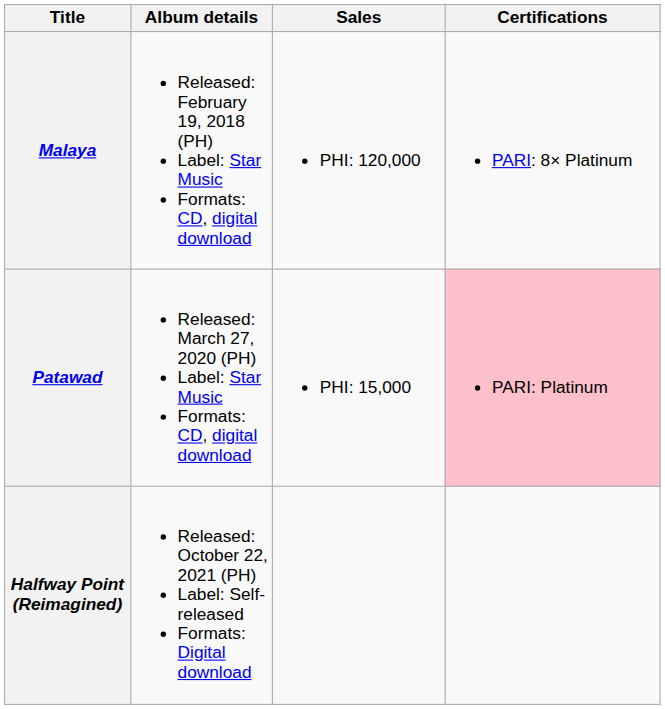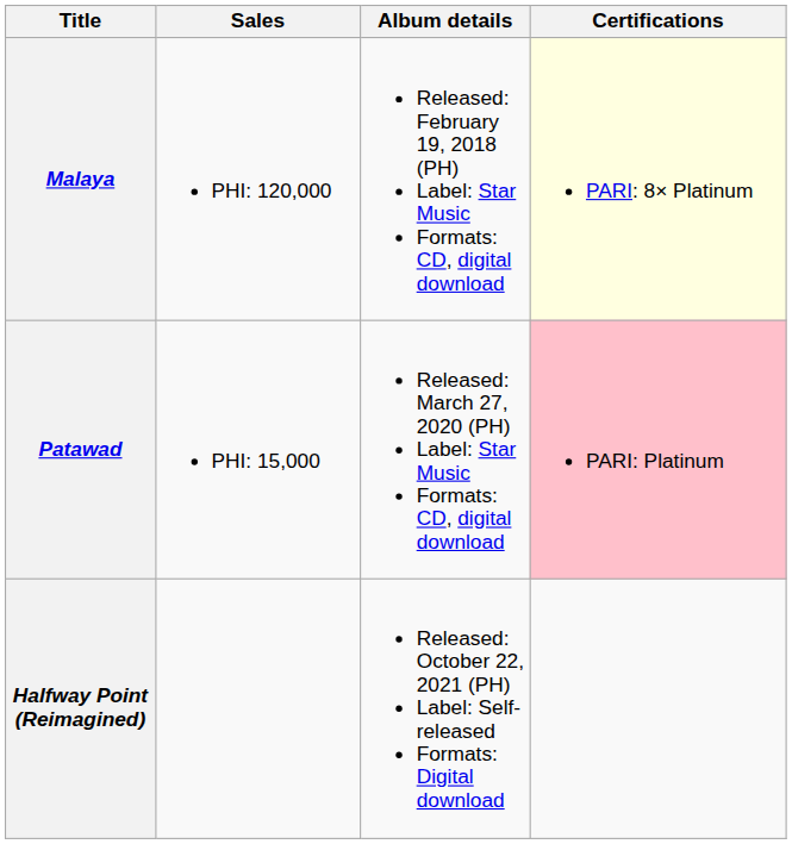 <table class="wikitable plainrowheaders">
 <tr>
 <th>Title</th>
+<th style="width:9.5em;">Sales</th>
 <th>Album details</th>
-<th style="width:9.5em;">Sales</th>
 <th style="width:12em;">Certifications</th>
 </tr>
 <tr>
 <th scope="row"><em><a href='#'>Malaya</a></em></th>
+<td><br><ul><li>PHI: 120,000</li></ul></td>
 <td><br><ul><li>Released: February 19, 2018 <span>(PH)</span></li><li>Label: <a href='#'>Star Music</a></li><li>Formats: <a href='#'>CD</a>, <a href='#'>digital download</a></li></ul></td>
-<td><br><ul><li>PHI: 120,000</li></ul></td>
-<td><br><ul><li><a href='#'>PARI</a>: 8× Platinum</li></ul></td>
+<td style="background: lightyellow;"><br><ul><li><a href='#'>PARI</a>: 8× Platinum</li></ul></td>
 </tr>
 <tr>
 <th scope="row"><em><a href='#'>Patawad</a></em></th>
+<td><br><ul><li>PHI: 15,000</li></ul></td>
 <td><br><ul><li>Released: March 27, 2020 <span>(PH)</span></li><li>Label: <a href='#'>Star Music</a></li><li>Formats: <a href='#'>CD</a>, <a href='#'>digital download</a></li></ul></td>
-<td><br><ul><li>PHI: 15,000</li></ul></td>
 <td style="background: pink;"><br><ul><li>PARI: Platinum</li></ul></td>
 </tr>
 <tr>
 <th scope="row"><em>Halfway Point (Reimagined)</em></th>
+<td></td>
 <td><br><ul><li>Released: October 22, 2021 <span>(PH)</span></li><li>Label: Self-released</li><li>Formats: <a href='#'>Digital download</a></li></ul></td>
-<td></td>
 <td></td>
 </tr>
 </table>
